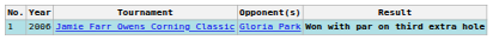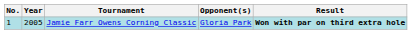 <table class="wikitable" style="font-size:95%;">
 <tr>
 <th>No.</th>
 <th>Year</th>
 <th>Tournament</th>
 <th>Opponent(s)</th>
 <th>Result</th>
 </tr>
 <tr style="background:#B0E0E6;">
 <td>1</td>
-<td>2006</td>
+<td>2005</td>
 <td><a href='#'>Jamie Farr Owens Corning Classic</a></td>
 <td> <a href='#'>Gloria Park</a></td>
 <td><strong>Won with par on third extra hole</strong></td>
 </tr>
 </table>
